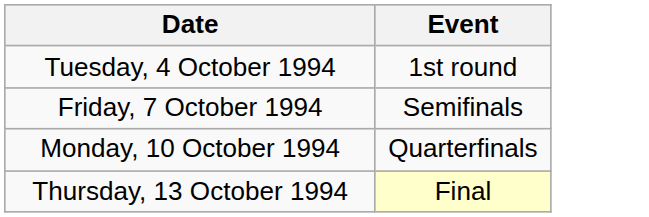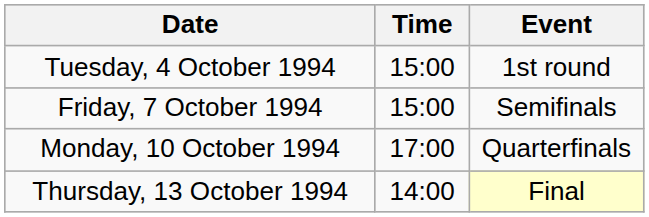 <table class = "wikitable" style="text-align:center;">
 <tr>
 <th width=220>Date</th>
+<th width=50>Time</th>
 <th width=100>Event</th>
 </tr>
 <tr>
 <td>Tuesday, 4 October 1994</td>
+<td>15:00</td>
 <td>1st round</td>
 </tr>
 <tr>
 <td>Friday, 7 October 1994</td>
+<td>15:00</td>
 <td>Semifinals</td>
 </tr>
 <tr>
 <td>Monday, 10 October 1994</td>
+<td>17:00</td>
 <td>Quarterfinals</td>
 </tr>
 <tr>
 <td>Thursday, 13 October 1994</td>
+<td>14:00</td>
 <td bgcolor=ffffcc>Final</td>
 </tr>
 </table>
